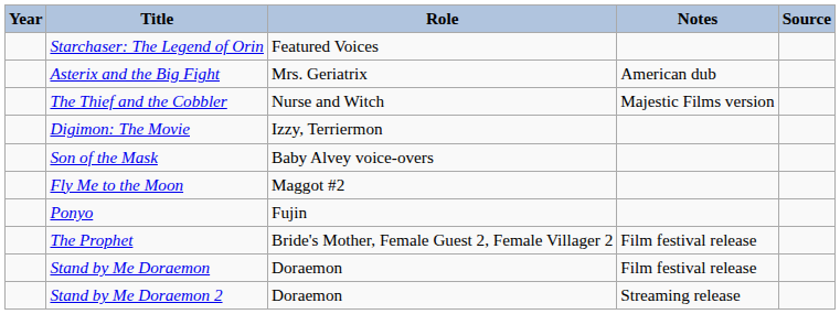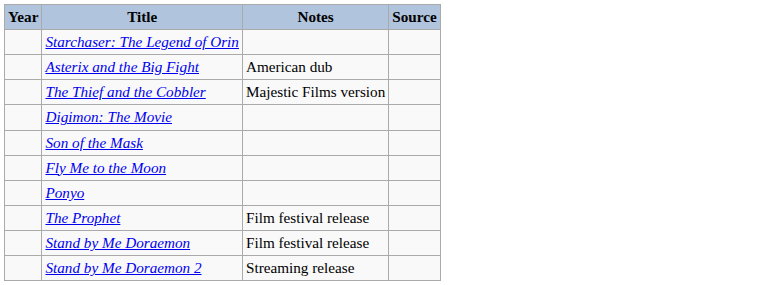 <table class="wikitable sortable plainrowheaders" style="width=95%; font-size: 95%;">
 <tr>
 <th style="background:#b0c4de;">Year </th>
 <th style="background:#b0c4de;">Title</th>
-<th style="background:#b0c4de;">Role </th>
 <th style="background:#b0c4de;" class="unsortable">Notes </th>
 <th style="background:#b0c4de;" class="unsortable">Source</th>
 </tr>
 <tr>
 <td></td>
 <td><em><a href='#'>Starchaser: The Legend of Orin</a></em></td>
-<td>Featured Voices</td>
 <td></td>
 <td></td>
 </tr>
 <tr>
 <td></td>
 <td><em><a href='#'>Asterix and the Big Fight</a></em></td>
-<td>Mrs. Geriatrix</td>
 <td>American dub</td>
 <td></td>
 </tr>
 <tr>
 <td></td>
 <td><em><a href='#'>The Thief and the Cobbler</a></em></td>
-<td>Nurse and Witch</td>
 <td>Majestic Films version</td>
 <td></td>
 </tr>
 <tr>
 <td></td>
 <td><em><a href='#'>Digimon: The Movie</a></em></td>
-<td>Izzy, Terriermon</td>
 <td></td>
 <td></td>
 </tr>
 <tr>
 <td></td>
 <td><em><a href='#'>Son of the Mask</a></em></td>
-<td>Baby Alvey voice-overs</td>
 <td></td>
 <td></td>
 </tr>
 <tr>
 <td></td>
 <td><em><a href='#'>Fly Me to the Moon</a></em></td>
-<td>Maggot #2</td>
 <td></td>
 <td></td>
 </tr>
 <tr>
 <td></td>
 <td><em><a href='#'>Ponyo</a></em></td>
-<td>Fujin</td>
 <td></td>
 <td></td>
 </tr>
 <tr>
 <td></td>
 <td><em><a href='#'>The Prophet</a></em></td>
-<td>Bride's Mother, Female Guest 2, Female Villager 2</td>
 <td>Film festival release</td>
 <td></td>
 </tr>
 <tr>
 <td></td>
 <td><em><a href='#'>Stand by Me Doraemon</a></em></td>
-<td>Doraemon</td>
 <td>Film festival release</td>
 <td></td>
 </tr>
 <tr>
 <td></td>
 <td><em><a href='#'>Stand by Me Doraemon 2</a></em></td>
-<td>Doraemon</td>
 <td>Streaming release</td>
 <td></td>
 </tr>
 </table>
